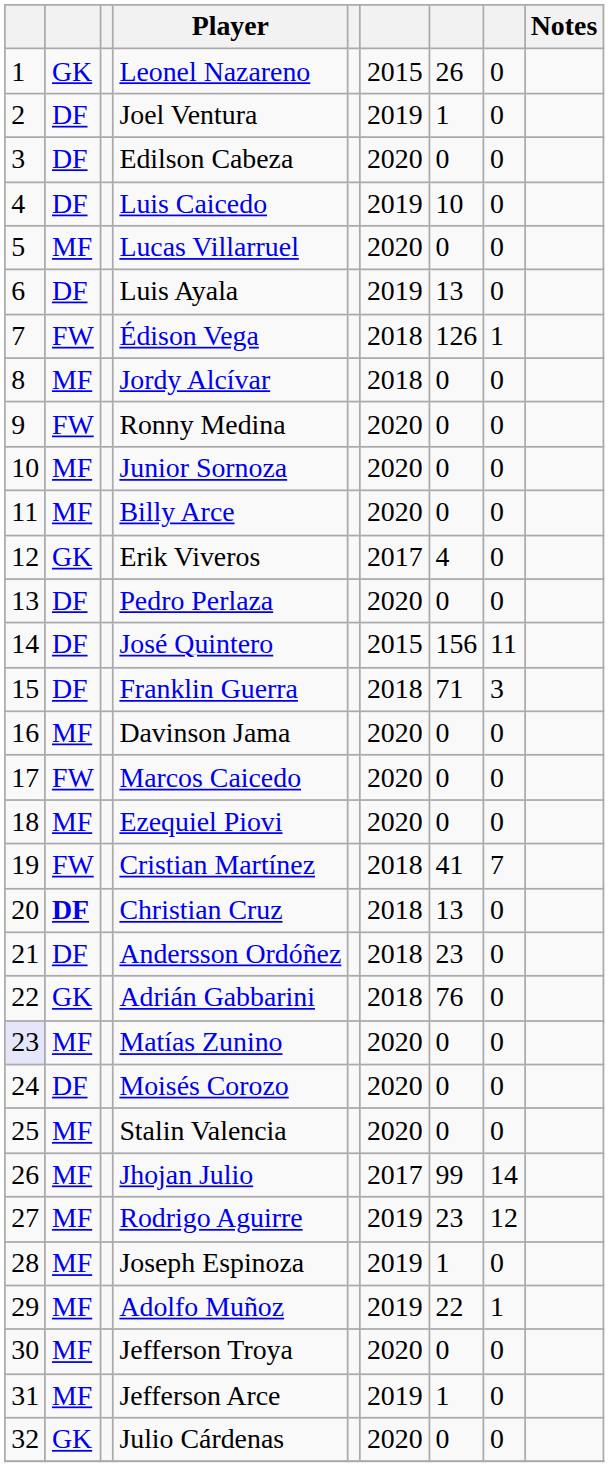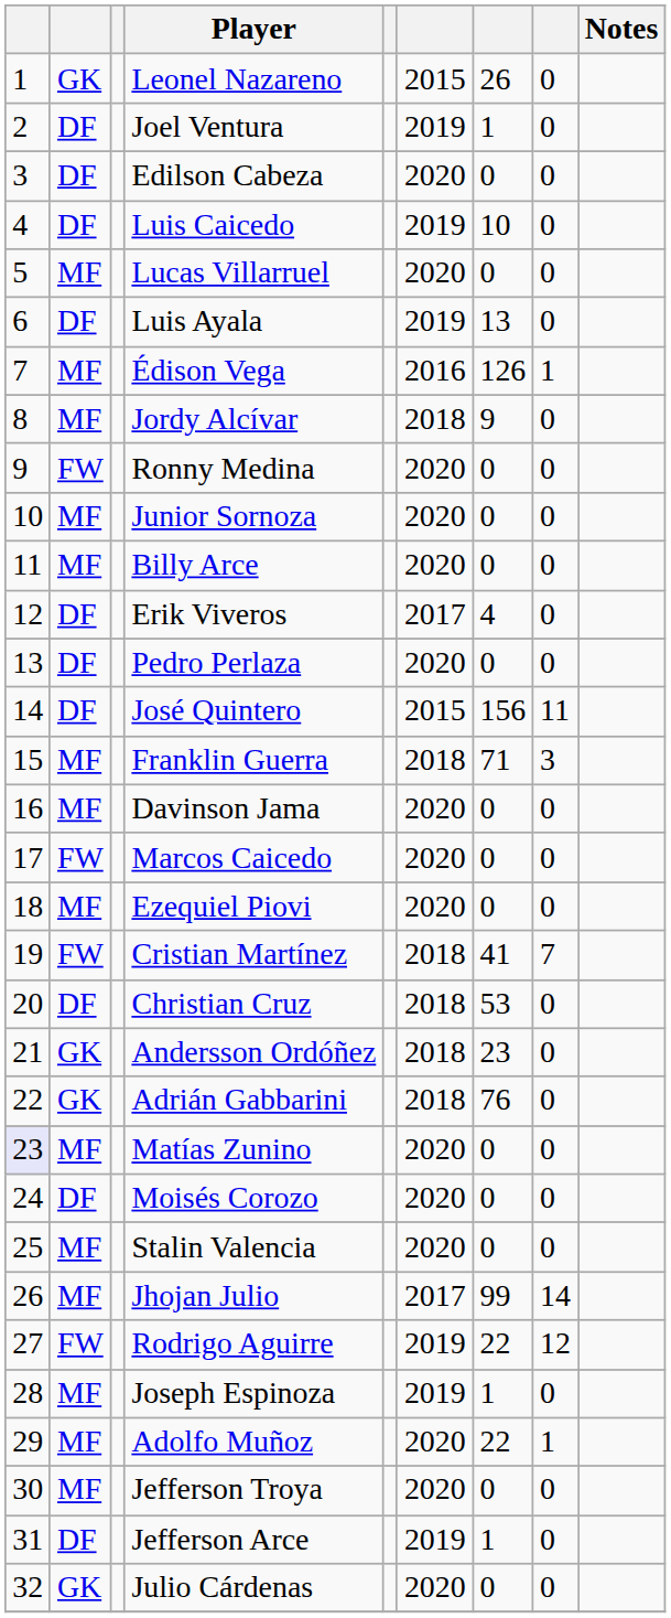 <table class="wikitable sortable">
 <tr>
 <th></th>
 <th></th>
 <th></th>
 <th>Player</th>
 <th></th>
 <th></th>
 <th></th>
 <th></th>
 <th>Notes</th>
 </tr>
 <tr>
 <td>1</td>
 <td><a href='#'>GK</a></td>
 <td></td>
 <td><a href='#'>Leonel Nazareno</a></td>
 <td></td>
 <td>2015</td>
 <td>26</td>
 <td>0</td>
 <td></td>
 </tr>
 <tr>
 <td>2</td>
 <td><a href='#'>DF</a></td>
 <td></td>
 <td>Joel Ventura</td>
 <td></td>
 <td>2019</td>
 <td>1</td>
 <td>0</td>
 <td></td>
 </tr>
 <tr>
 <td>3</td>
 <td><a href='#'>DF</a></td>
 <td></td>
 <td>Edilson Cabeza</td>
 <td></td>
 <td>2020</td>
 <td>0</td>
 <td>0</td>
 <td></td>
 </tr>
 <tr>
 <td>4</td>
 <td><a href='#'>DF</a></td>
 <td></td>
 <td><a href='#'>Luis Caicedo</a></td>
 <td></td>
 <td>2019</td>
 <td>10</td>
 <td>0</td>
 <td></td>
 </tr>
 <tr>
 <td>5</td>
 <td><a href='#'>MF</a></td>
 <td></td>
 <td><a href='#'>Lucas Villarruel</a></td>
 <td></td>
 <td>2020</td>
 <td>0</td>
 <td>0</td>
 <td></td>
 </tr>
 <tr>
 <td>6</td>
 <td><a href='#'>DF</a></td>
 <td></td>
 <td>Luis Ayala</td>
 <td></td>
 <td>2019</td>
 <td>13</td>
 <td>0</td>
 <td></td>
 </tr>
 <tr>
 <td>7</td>
-<td><a href='#'>FW</a></td>
+<td><a href='#'>MF</a></td>
 <td></td>
 <td><a href='#'>Édison Vega</a></td>
 <td></td>
-<td>2018</td>
+<td>2016</td>
 <td>126</td>
 <td>1</td>
 <td></td>
 </tr>
 <tr>
 <td>8</td>
 <td><a href='#'>MF</a></td>
 <td></td>
 <td><a href='#'>Jordy Alcívar</a></td>
 <td></td>
 <td>2018</td>
-<td>0</td>
+<td>9</td>
 <td>0</td>
 <td></td>
 </tr>
 <tr>
 <td>9</td>
 <td><a href='#'>FW</a></td>
 <td></td>
 <td>Ronny Medina</td>
 <td></td>
 <td>2020</td>
 <td>0</td>
 <td>0</td>
 <td></td>
 </tr>
 <tr>
 <td>10</td>
 <td><a href='#'>MF</a></td>
 <td></td>
 <td><a href='#'>Junior Sornoza</a></td>
 <td></td>
 <td>2020</td>
 <td>0</td>
 <td>0</td>
 <td></td>
 </tr>
 <tr>
 <td>11</td>
 <td><a href='#'>MF</a></td>
 <td></td>
 <td><a href='#'>Billy Arce</a></td>
 <td></td>
 <td>2020</td>
 <td>0</td>
 <td>0</td>
 <td></td>
 </tr>
 <tr>
 <td>12</td>
-<td><a href='#'>GK</a></td>
+<td><a href='#'>DF</a></td>
 <td></td>
 <td>Erik Viveros</td>
 <td></td>
 <td>2017</td>
 <td>4</td>
 <td>0</td>
 <td></td>
 </tr>
 <tr>
 <td>13</td>
 <td><a href='#'>DF</a></td>
 <td></td>
 <td><a href='#'>Pedro Perlaza</a></td>
 <td></td>
 <td>2020</td>
 <td>0</td>
 <td>0</td>
 <td></td>
 </tr>
 <tr>
 <td>14</td>
 <td><a href='#'>DF</a></td>
 <td></td>
 <td><a href='#'>José Quintero</a></td>
 <td></td>
 <td>2015</td>
 <td>156</td>
 <td>11</td>
 <td></td>
 </tr>
 <tr>
 <td>15</td>
-<td><a href='#'>DF</a></td>
+<td><a href='#'>MF</a></td>
 <td></td>
 <td><a href='#'>Franklin Guerra</a></td>
 <td></td>
 <td>2018</td>
 <td>71</td>
 <td>3</td>
 <td></td>
 </tr>
 <tr>
 <td>16</td>
 <td><a href='#'>MF</a></td>
 <td></td>
 <td>Davinson Jama</td>
 <td></td>
 <td>2020</td>
 <td>0</td>
 <td>0</td>
 <td></td>
 </tr>
 <tr>
 <td>17</td>
 <td><a href='#'>FW</a></td>
 <td></td>
 <td><a href='#'>Marcos Caicedo</a></td>
 <td></td>
 <td>2020</td>
 <td>0</td>
 <td>0</td>
 <td></td>
 </tr>
 <tr>
 <td>18</td>
 <td><a href='#'>MF</a></td>
 <td></td>
 <td><a href='#'>Ezequiel Piovi</a></td>
 <td></td>
 <td>2020</td>
 <td>0</td>
 <td>0</td>
 <td></td>
 </tr>
 <tr>
 <td>19</td>
 <td><a href='#'>FW</a></td>
 <td></td>
 <td><a href='#'>Cristian Martínez</a></td>
 <td></td>
 <td>2018</td>
 <td>41</td>
 <td>7</td>
 <td></td>
 </tr>
 <tr>
 <td>20</td>
-<td><strong><a href='#'>DF</a></strong></td>
+<td><a href='#'>DF</a></td>
 <td></td>
 <td><a href='#'>Christian Cruz</a></td>
 <td></td>
 <td>2018</td>
-<td>13</td>
+<td>53</td>
 <td>0</td>
 <td></td>
 </tr>
 <tr>
 <td>21</td>
-<td><a href='#'>DF</a></td>
+<td><a href='#'>GK</a></td>
 <td></td>
 <td><a href='#'>Andersson Ordóñez</a></td>
 <td></td>
 <td>2018</td>
 <td>23</td>
 <td>0</td>
 <td></td>
 </tr>
 <tr>
 <td>22</td>
 <td><a href='#'>GK</a></td>
 <td></td>
 <td><a href='#'>Adrián Gabbarini</a></td>
 <td></td>
 <td>2018</td>
 <td>76</td>
 <td>0</td>
 <td></td>
 </tr>
 <tr>
 <td style="background: lavender;">23</td>
 <td><a href='#'>MF</a></td>
 <td></td>
 <td><a href='#'>Matías Zunino</a></td>
 <td></td>
 <td>2020</td>
 <td>0</td>
 <td>0</td>
 <td></td>
 </tr>
 <tr>
 <td>24</td>
 <td><a href='#'>DF</a></td>
 <td></td>
 <td><a href='#'>Moisés Corozo</a></td>
 <td></td>
 <td>2020</td>
 <td>0</td>
 <td>0</td>
 <td></td>
 </tr>
 <tr>
 <td>25</td>
 <td><a href='#'>MF</a></td>
 <td></td>
 <td>Stalin Valencia</td>
 <td></td>
 <td>2020</td>
 <td>0</td>
 <td>0</td>
 <td></td>
 </tr>
 <tr>
 <td>26</td>
 <td><a href='#'>MF</a></td>
 <td></td>
 <td><a href='#'>Jhojan Julio</a></td>
 <td></td>
 <td>2017</td>
 <td>99</td>
 <td>14</td>
 <td></td>
 </tr>
 <tr>
 <td>27</td>
-<td><a href='#'>MF</a></td>
+<td><a href='#'>FW</a></td>
 <td></td>
 <td><a href='#'>Rodrigo Aguirre</a></td>
 <td></td>
 <td>2019</td>
-<td>23</td>
+<td>22</td>
 <td>12</td>
 <td></td>
 </tr>
 <tr>
 <td>28</td>
 <td><a href='#'>MF</a></td>
 <td></td>
 <td>Joseph Espinoza</td>
 <td></td>
 <td>2019</td>
 <td>1</td>
 <td>0</td>
 <td></td>
 </tr>
 <tr>
 <td>29</td>
 <td><a href='#'>MF</a></td>
 <td></td>
 <td><a href='#'>Adolfo Muñoz</a></td>
 <td></td>
-<td>2019</td>
+<td>2020</td>
 <td>22</td>
 <td>1</td>
 <td></td>
 </tr>
 <tr>
 <td>30</td>
 <td><a href='#'>MF</a></td>
 <td></td>
 <td>Jefferson Troya</td>
 <td></td>
 <td>2020</td>
 <td>0</td>
 <td>0</td>
 <td></td>
 </tr>
 <tr>
 <td>31</td>
-<td><a href='#'>MF</a></td>
+<td><a href='#'>DF</a></td>
 <td></td>
 <td>Jefferson Arce</td>
 <td></td>
 <td>2019</td>
 <td>1</td>
 <td>0</td>
 <td></td>
 </tr>
 <tr>
 <td>32</td>
 <td><a href='#'>GK</a></td>
 <td></td>
 <td>Julio Cárdenas</td>
 <td></td>
 <td>2020</td>
 <td>0</td>
 <td>0</td>
 <td></td>
 </tr>
 <tr>
 </tr>
 </table>
